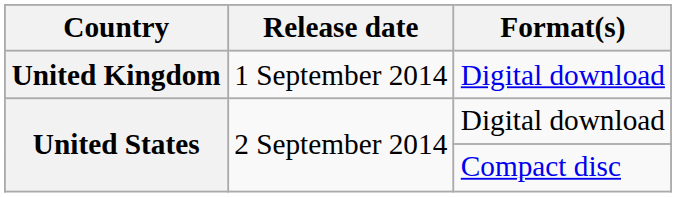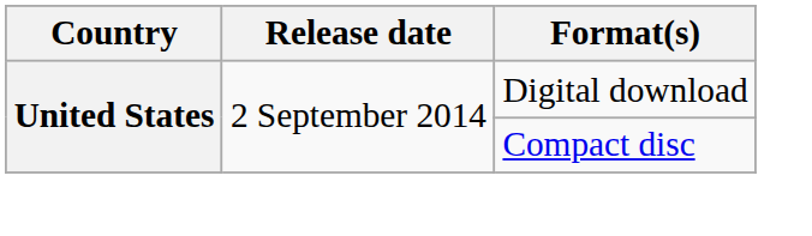 <table class="wikitable plainrowheaders">
 <tr>
 <th scope="col">Country</th>
 <th scope="col">Release date</th>
 <th scope="col">Format(s)</th>
-</tr>
-<tr>
-<th scope="row">United Kingdom</th>
-<td>1 September 2014</td>
-<td><a href='#'>Digital download</a></td>
 </tr>
 <tr>
 <th scope="row" rowspan="2">United States</th>
 <td rowspan="2">2 September 2014</td>
 <td>Digital download</td>
 </tr>
 <tr>
 <td><a href='#'>Compact disc</a></td>
 </tr>
 </table>
